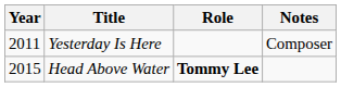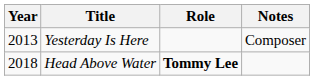 <table class="wikitable sortable">
 <tr>
 <th>Year</th>
 <th>Title</th>
 <th>Role</th>
 <th class="unsortable">Notes</th>
 </tr>
 <tr>
-<td>2011</td>
+<td>2013</td>
 <td><em>Yesterday Is Here</em></td>
 <td></td>
 <td>Composer</td>
 </tr>
 <tr>
-<td>2015</td>
+<td>2018</td>
 <td><em>Head Above Water</em></td>
 <td><strong>Tommy Lee</strong></td>
 <td></td>
 </tr>
 </table>
